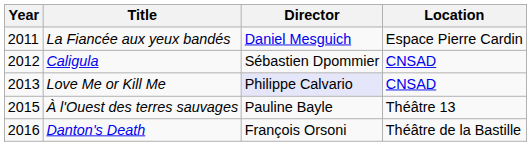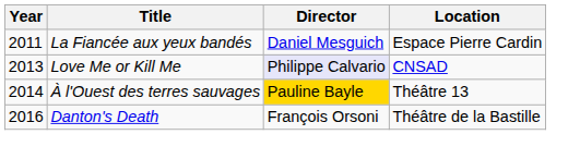 <table class="wikitable sortable">
 <tr>
 <th>Year</th>
 <th>Title</th>
 <th>Director</th>
 <th>Location</th>
 </tr>
 <tr>
 <td>2011</td>
 <td><em>La Fiancée aux yeux bandés</em></td>
 <td><a href='#'>Daniel Mesguich</a></td>
 <td>Espace Pierre Cardin</td>
 </tr>
 <tr>
-<td>2012</td>
-<td><em><a href='#'>Caligula</a></em></td>
-<td>Sébastien Dpommier</td>
-<td><a href='#'>CNSAD</a></td>
-</tr>
-<tr>
 <td>2013</td>
 <td><em>Love Me or Kill Me</em></td>
 <td style="background: lavender;">Philippe Calvario</td>
 <td><a href='#'>CNSAD</a></td>
 </tr>
 <tr>
-<td>2015</td>
+<td>2014</td>
 <td><em>À l'Ouest des terres sauvages</em></td>
-<td>Pauline Bayle</td>
+<td style="background: gold;">Pauline Bayle</td>
 <td>Théâtre 13</td>
 </tr>
 <tr>
 <td>2016</td>
 <td><em><a href='#'>Danton's Death</a></em></td>
 <td>François Orsoni</td>
 <td>Théâtre de la Bastille</td>
 </tr>
 </table>
